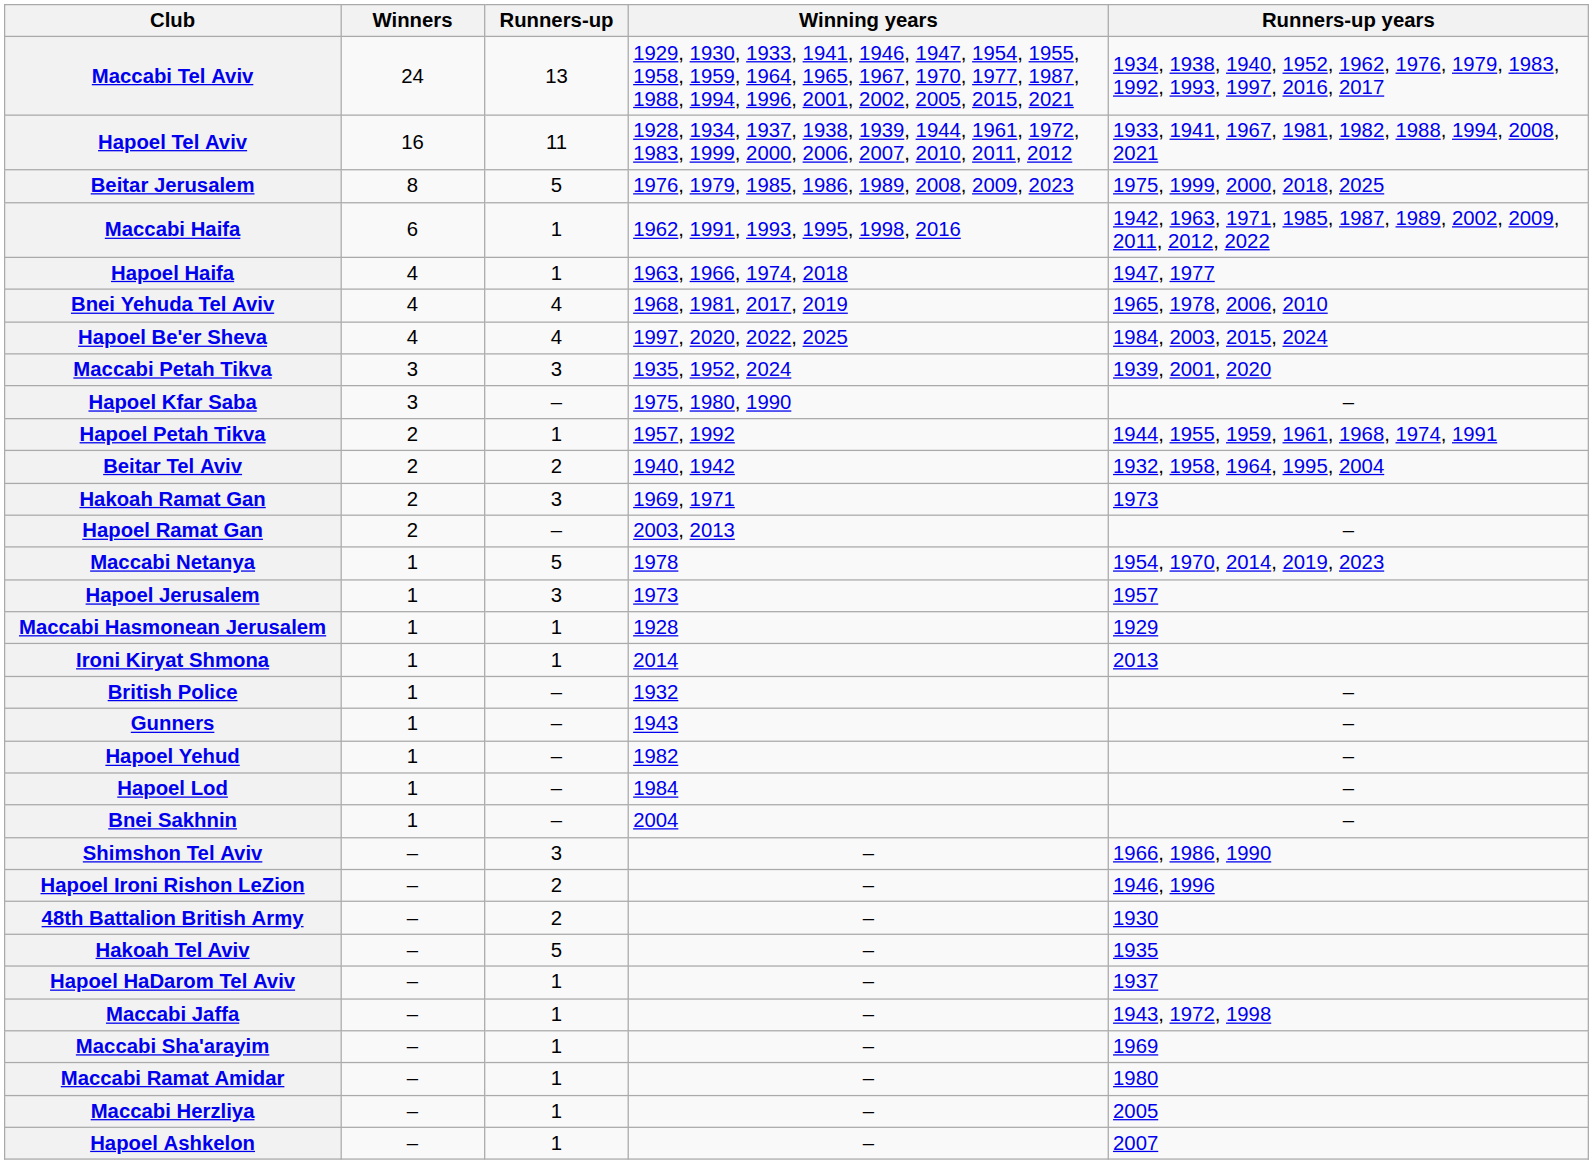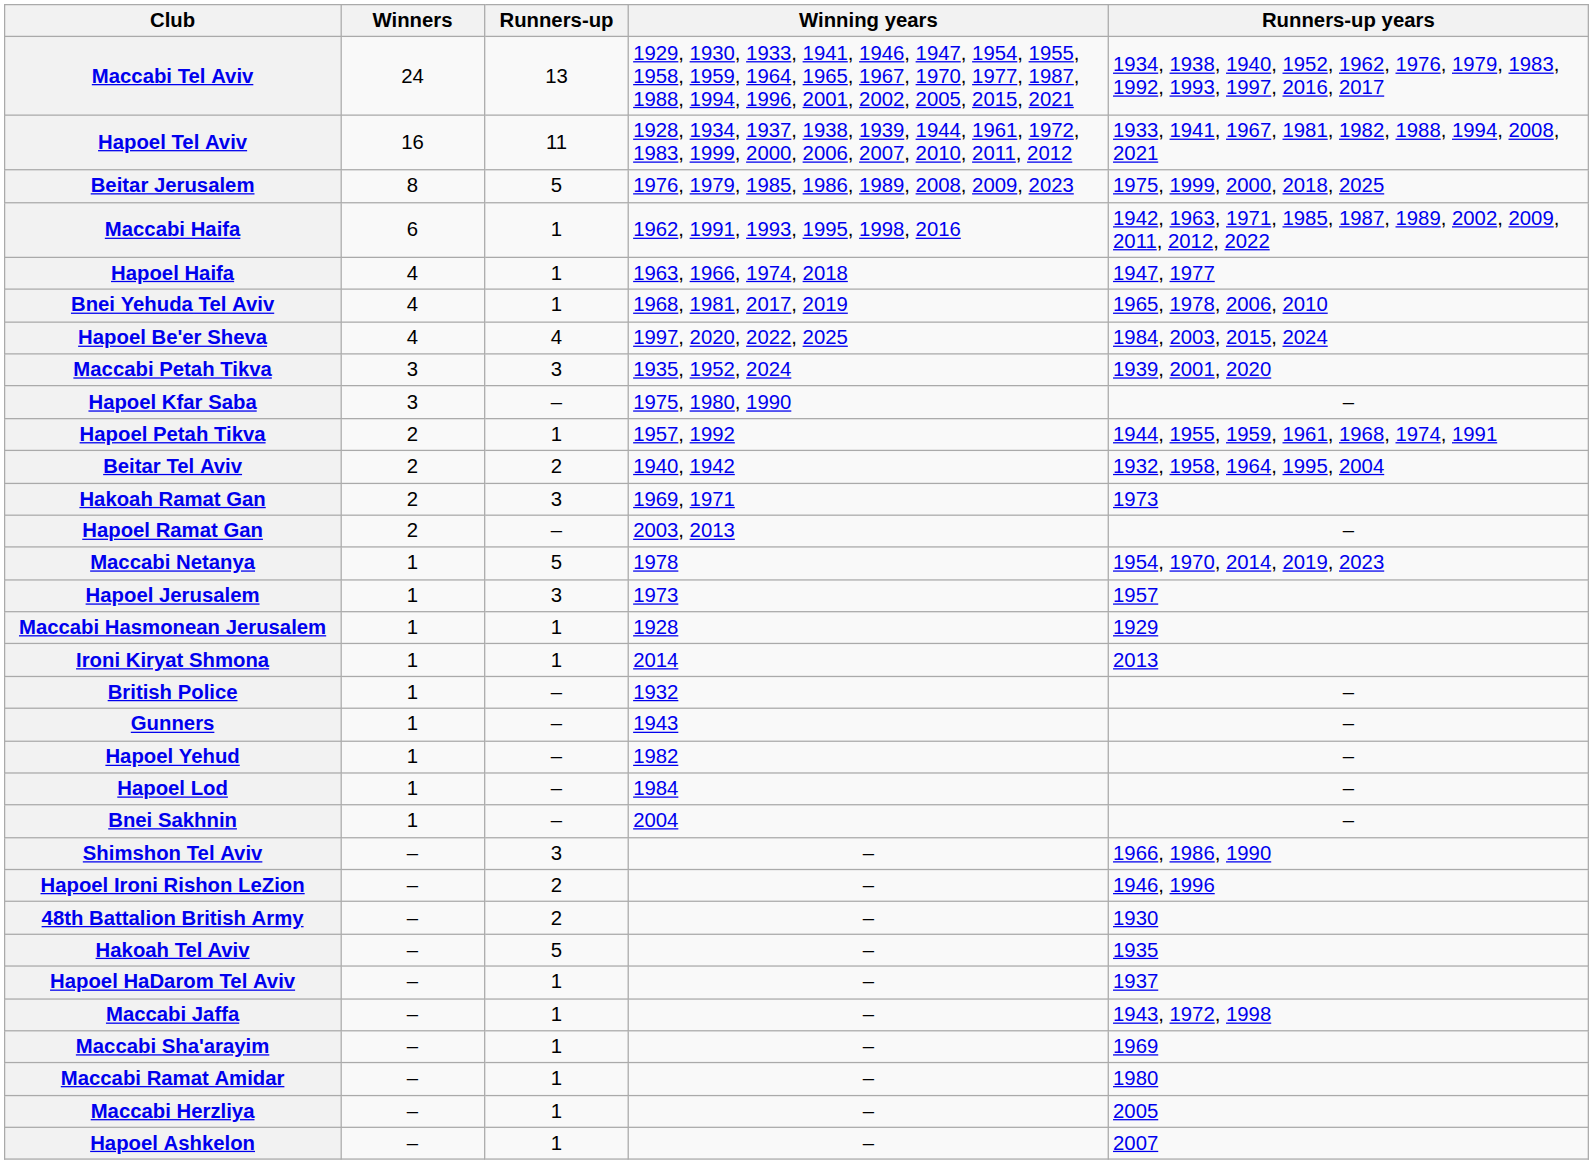 <table class="wikitable">
 <tr>
 <th style="width:21%;">Club</th>
 <th style="width:9%;">Winners</th>
 <th style="width:9%;">Runners-up</th>
 <th style="width:30%;">Winning years</th>
 <th style="width:30%;">Runners-up years</th>
 </tr>
 <tr>
 <th scope="row"><a href='#'>Maccabi Tel Aviv</a></th>
 <td align="center">24</td>
 <td align="center">13</td>
 <td><a href='#'>1929</a>, <a href='#'>1930</a>, <a href='#'>1933</a>, <a href='#'>1941</a>, <a href='#'>1946</a>, <a href='#'>1947</a>, <a href='#'>1954</a>, <a href='#'>1955</a>, <a href='#'>1958</a>, <a href='#'>1959</a>, <a href='#'>1964</a>, <a href='#'>1965</a>, <a href='#'>1967</a>, <a href='#'>1970</a>, <a href='#'>1977</a>, <a href='#'>1987</a>, <a href='#'>1988</a>, <a href='#'>1994</a>, <a href='#'>1996</a>, <a href='#'>2001</a>, <a href='#'>2002</a>, <a href='#'>2005</a>, <a href='#'>2015</a>, <a href='#'>2021</a></td>
 <td align=left><a href='#'>1934</a>, <a href='#'>1938</a>, <a href='#'>1940</a>, <a href='#'>1952</a>, <a href='#'>1962</a>, <a href='#'>1976</a>, <a href='#'>1979</a>, <a href='#'>1983</a>, <a href='#'>1992</a>, <a href='#'>1993</a>, <a href='#'>1997</a>, <a href='#'>2016</a>, <a href='#'>2017</a></td>
 </tr>
 <tr>
 <th scope="row"><a href='#'>Hapoel Tel Aviv</a></th>
 <td align="center">16</td>
 <td align="center">11</td>
 <td><a href='#'>1928</a>, <a href='#'>1934</a>, <a href='#'>1937</a>, <a href='#'>1938</a>, <a href='#'>1939</a>, <a href='#'>1944</a>, <a href='#'>1961</a>, <a href='#'>1972</a>, <a href='#'>1983</a>, <a href='#'>1999</a>, <a href='#'>2000</a>, <a href='#'>2006</a>, <a href='#'>2007</a>, <a href='#'>2010</a>, <a href='#'>2011</a>, <a href='#'>2012</a></td>
 <td><a href='#'>1933</a>, <a href='#'>1941</a>, <a href='#'>1967</a>, <a href='#'>1981</a>, <a href='#'>1982</a>, <a href='#'>1988</a>, <a href='#'>1994</a>, <a href='#'>2008</a>, <a href='#'>2021</a></td>
 </tr>
 <tr>
 <th scope="row"><a href='#'>Beitar Jerusalem</a></th>
 <td align="center">8</td>
 <td align="center">5</td>
 <td><a href='#'>1976</a>, <a href='#'>1979</a>, <a href='#'>1985</a>, <a href='#'>1986</a>, <a href='#'>1989</a>, <a href='#'>2008</a>, <a href='#'>2009</a>, <a href='#'>2023</a></td>
 <td><a href='#'>1975</a>, <a href='#'>1999</a>, <a href='#'>2000</a>, <a href='#'>2018</a>, <a href='#'>2025</a></td>
 </tr>
 <tr>
 <th scope="row"><a href='#'>Maccabi Haifa</a></th>
 <td align="center">6</td>
 <td align="center">1</td>
 <td><a href='#'>1962</a>, <a href='#'>1991</a>, <a href='#'>1993</a>, <a href='#'>1995</a>, <a href='#'>1998</a>, <a href='#'>2016</a></td>
 <td><a href='#'>1942</a>, <a href='#'>1963</a>, <a href='#'>1971</a>, <a href='#'>1985</a>, <a href='#'>1987</a>, <a href='#'>1989</a>, <a href='#'>2002</a>, <a href='#'>2009</a>, <a href='#'>2011</a>, <a href='#'>2012</a>, <a href='#'>2022</a></td>
 </tr>
 <tr>
 <th scope="row"><a href='#'>Hapoel Haifa</a></th>
 <td align="center">4</td>
 <td align="center">1</td>
 <td><a href='#'>1963</a>, <a href='#'>1966</a>, <a href='#'>1974</a>, <a href='#'>2018</a></td>
 <td><a href='#'>1947</a>, <a href='#'>1977</a></td>
 </tr>
 <tr>
 <th scope="row"><a href='#'>Bnei Yehuda Tel Aviv</a></th>
 <td align="center">4</td>
-<td align="center">4</td>
+<td align="center">1</td>
 <td><a href='#'>1968</a>, <a href='#'>1981</a>, <a href='#'>2017</a>, <a href='#'>2019</a></td>
 <td><a href='#'>1965</a>, <a href='#'>1978</a>, <a href='#'>2006</a>, <a href='#'>2010</a></td>
 </tr>
 <tr>
 <th scope="row"><a href='#'>Hapoel Be'er Sheva</a></th>
 <td align="center">4</td>
 <td align="center">4</td>
 <td><a href='#'>1997</a>, <a href='#'>2020</a>, <a href='#'>2022</a>, <a href='#'>2025</a></td>
 <td><a href='#'>1984</a>, <a href='#'>2003</a>, <a href='#'>2015</a>, <a href='#'>2024</a></td>
 </tr>
 <tr>
 <th scope="row"><a href='#'>Maccabi Petah Tikva</a></th>
 <td align="center">3</td>
 <td align="center">3</td>
 <td><a href='#'>1935</a>, <a href='#'>1952</a>, <a href='#'>2024</a></td>
 <td><a href='#'>1939</a>, <a href='#'>2001</a>, <a href='#'>2020</a></td>
 </tr>
 <tr>
 <th scope="row"><a href='#'>Hapoel Kfar Saba</a></th>
 <td align="center">3</td>
 <td align="center">–</td>
 <td><a href='#'>1975</a>, <a href='#'>1980</a>, <a href='#'>1990</a></td>
 <td align="center">–</td>
 </tr>
 <tr>
 <th scope="row"><a href='#'>Hapoel Petah Tikva</a></th>
 <td align="center">2</td>
 <td align="center">1</td>
 <td><a href='#'>1957</a>, <a href='#'>1992</a></td>
 <td><a href='#'>1944</a>, <a href='#'>1955</a>, <a href='#'>1959</a>, <a href='#'>1961</a>, <a href='#'>1968</a>, <a href='#'>1974</a>, <a href='#'>1991</a></td>
 </tr>
 <tr>
 <th scope="row"><a href='#'>Beitar Tel Aviv</a></th>
 <td align="center">2</td>
 <td align="center">2</td>
 <td><a href='#'>1940</a>, <a href='#'>1942</a></td>
 <td><a href='#'>1932</a>, <a href='#'>1958</a>, <a href='#'>1964</a>, <a href='#'>1995</a>, <a href='#'>2004</a></td>
 </tr>
 <tr>
 <th scope="row"><a href='#'>Hakoah Ramat Gan</a></th>
 <td align="center">2</td>
 <td align="center">3</td>
 <td><a href='#'>1969</a>, <a href='#'>1971</a></td>
 <td><a href='#'>1973</a></td>
 </tr>
 <tr>
 <th scope="row"><a href='#'>Hapoel Ramat Gan</a></th>
 <td align="center">2</td>
 <td align="center">–</td>
 <td><a href='#'>2003</a>, <a href='#'>2013</a></td>
 <td align="center">–</td>
 </tr>
 <tr>
 <th scope="row"><a href='#'>Maccabi Netanya</a></th>
 <td align="center">1</td>
 <td align="center">5</td>
 <td><a href='#'>1978</a></td>
 <td><a href='#'>1954</a>, <a href='#'>1970</a>, <a href='#'>2014</a>, <a href='#'>2019</a>, <a href='#'>2023</a></td>
 </tr>
 <tr>
 <th scope="row"><a href='#'>Hapoel Jerusalem</a></th>
 <td align="center">1</td>
 <td align="center">3</td>
 <td><a href='#'>1973</a></td>
 <td><a href='#'>1957</a></td>
 </tr>
 <tr>
 <th scope="row"><a href='#'>Maccabi Hasmonean Jerusalem</a></th>
 <td align="center">1</td>
 <td align="center">1</td>
 <td><a href='#'>1928</a></td>
 <td><a href='#'>1929</a></td>
 </tr>
 <tr>
 <th scope="row"><a href='#'>Ironi Kiryat Shmona</a></th>
 <td align="center">1</td>
 <td align="center">1</td>
 <td><a href='#'>2014</a></td>
 <td><a href='#'>2013</a></td>
 </tr>
 <tr>
 <th scope="row"><a href='#'>British Police</a></th>
 <td align="center">1</td>
 <td align="center">–</td>
 <td><a href='#'>1932</a></td>
 <td align="center">–</td>
 </tr>
 <tr>
 <th scope="row"><a href='#'>Gunners</a></th>
 <td align="center">1</td>
 <td align="center">–</td>
 <td><a href='#'>1943</a></td>
 <td align="center">–</td>
 </tr>
 <tr>
 <th scope="row"><a href='#'>Hapoel Yehud</a></th>
 <td align="center">1</td>
 <td align="center">–</td>
 <td><a href='#'>1982</a></td>
 <td align="center">–</td>
 </tr>
 <tr>
 <th scope="row"><a href='#'>Hapoel Lod</a></th>
 <td align="center">1</td>
 <td align="center">–</td>
 <td><a href='#'>1984</a></td>
 <td align="center">–</td>
 </tr>
 <tr>
 <th scope="row"><a href='#'>Bnei Sakhnin</a></th>
 <td align="center">1</td>
 <td align="center">–</td>
 <td><a href='#'>2004</a></td>
 <td align="center">–</td>
 </tr>
 <tr>
 <th scope="row"><a href='#'>Shimshon Tel Aviv</a></th>
 <td align="center">–</td>
 <td align="center">3</td>
 <td align="center">–</td>
 <td><a href='#'>1966</a>, <a href='#'>1986</a>, <a href='#'>1990</a></td>
 </tr>
 <tr>
 <th scope="row"><a href='#'>Hapoel Ironi Rishon LeZion</a></th>
 <td align="center">–</td>
 <td align="center">2</td>
 <td align="center">–</td>
 <td><a href='#'>1946</a>, <a href='#'>1996</a></td>
 </tr>
 <tr>
 <th scope="row"><a href='#'>48th Battalion British Army</a></th>
 <td align="center">–</td>
 <td align="center">2</td>
 <td align="center">–</td>
 <td><a href='#'>1930</a></td>
 </tr>
 <tr>
 <th scope="row"><a href='#'>Hakoah Tel Aviv</a></th>
 <td align="center">–</td>
 <td align="center">5</td>
 <td align="center">–</td>
 <td><a href='#'>1935</a></td>
 </tr>
 <tr>
 <th scope="row"><a href='#'>Hapoel HaDarom Tel Aviv</a></th>
 <td align="center">–</td>
 <td align="center">1</td>
 <td align="center">–</td>
 <td><a href='#'>1937</a></td>
 </tr>
 <tr>
 <th scope="row"><a href='#'>Maccabi Jaffa</a></th>
 <td align="center">–</td>
 <td align="center">1</td>
 <td align="center">–</td>
 <td><a href='#'>1943</a>, <a href='#'>1972</a>, <a href='#'>1998</a></td>
 </tr>
 <tr>
 <th scope="row"><a href='#'>Maccabi Sha'arayim</a></th>
 <td align="center">–</td>
 <td align="center">1</td>
 <td align="center">–</td>
 <td><a href='#'>1969</a></td>
 </tr>
 <tr>
 <th scope="row"><a href='#'>Maccabi Ramat Amidar</a></th>
 <td align="center">–</td>
 <td align="center">1</td>
 <td align="center">–</td>
 <td><a href='#'>1980</a></td>
 </tr>
 <tr>
 <th scope="row"><a href='#'>Maccabi Herzliya</a></th>
 <td align="center">–</td>
 <td align="center">1</td>
 <td align="center">–</td>
 <td><a href='#'>2005</a></td>
 </tr>
 <tr>
 <th scope="row"><a href='#'>Hapoel Ashkelon</a></th>
 <td align="center">–</td>
 <td align="center">1</td>
 <td align="center">–</td>
 <td><a href='#'>2007</a></td>
 </tr>
 </table>
